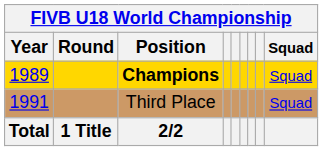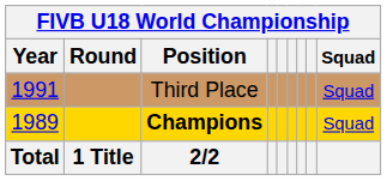 <table class="wikitable" style="text-align: center;">
 <tr>
 <th colspan=9><a href='#'>FIVB U18 World Championship</a></th>
 </tr>
 <tr>
 <th>Year</th>
 <th>Round</th>
 <th>Position</th>
 <th></th>
 <th></th>
 <th></th>
 <th></th>
 <th></th>
 <th><small>Squad</small></th>
 </tr>
-<tr bgcolor=gold>
-<td> <a href='#'>1989</a></td>
+<tr bgcolor=cc9966>
+<td> <a href='#'>1991</a></td>
 <td></td>
-<td><strong>Champions</strong></td>
+<td>Third Place</td>
 <td></td>
 <td></td>
 <td></td>
 <td></td>
 <td></td>
 <td><small><a href='#'>Squad</a></small></td>
 </tr>
-<tr bgcolor=cc9966>
-<td> <a href='#'>1991</a></td>
+<tr bgcolor=gold>
+<td> <a href='#'>1989</a></td>
 <td></td>
-<td>Third Place</td>
+<td><strong>Champions</strong></td>
 <td></td>
 <td></td>
 <td></td>
 <td></td>
 <td></td>
 <td><small><a href='#'>Squad</a></small></td>
 </tr>
 <tr>
 <th>Total</th>
 <th>1 Title</th>
 <th>2/2</th>
 <th></th>
 <th></th>
 <th></th>
 <th></th>
 <th></th>
 <th></th>
 </tr>
 </table>
